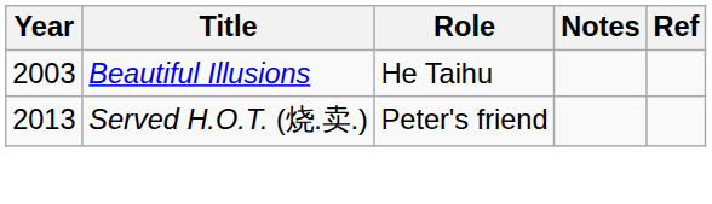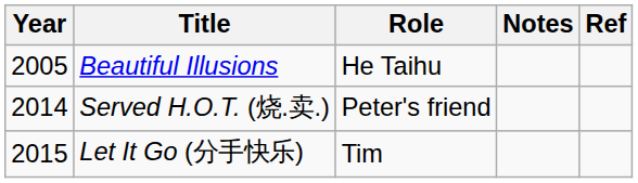 <table class="wikitable sortable">
 <tr>
 <th>Year</th>
 <th>Title</th>
 <th>Role</th>
 <th class="unsortable">Notes</th>
 <th class="unsortable">Ref</th>
 </tr>
 <tr>
-<td rowspan="1">2003</td>
+<td rowspan="1">2005</td>
 <td><em><a href='#'>Beautiful Illusions</a></em></td>
 <td>He Taihu</td>
 <td></td>
 <td></td>
 </tr>
 <tr>
-<td rowspan="1">2013</td>
+<td rowspan="1">2014</td>
 <td><em>Served H.O.T.</em> (烧.卖.)</td>
 <td>Peter's friend</td>
 <td></td>
 <td></td>
 </tr>
+<tr>
+<td rowspan="1">2015</td>
+<td><em>Let It Go</em> (分手快乐)</td>
+<td>Tim</td>
+<td></td>
+<td></td>
+</tr>
 </table>
